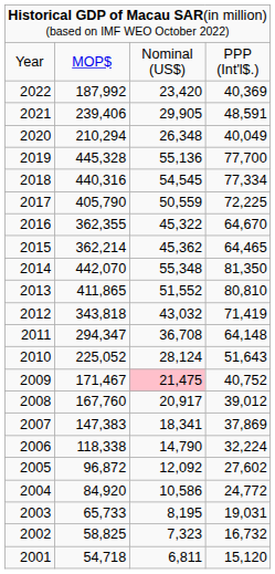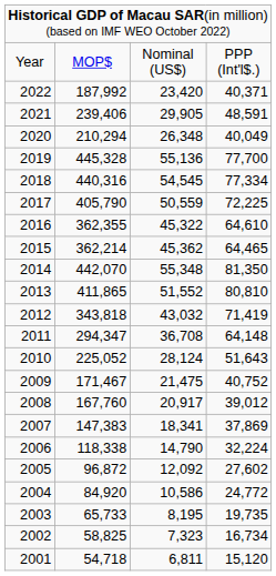 <table class=wikitable>
 <tr align=center>
 <td colspan=4><strong>Historical GDP of Macau SAR</strong>(in million)<small><br>(based on IMF WEO October 2022)</small></td>
 </tr>
 <tr align=center>
 <td>Year</td>
 <td><a href='#'>MOP$</a></td>
 <td>Nominal<br>(US$)</td>
 <td>PPP<br>(Int'l$.)</td>
 </tr>
 <tr align=right>
 <td>2022</td>
 <td>187,992</td>
 <td>23,420</td>
-<td>40,369</td>
+<td>40,371</td>
 </tr>
 <tr align=right>
 <td>2021</td>
 <td>239,406</td>
 <td>29,905</td>
 <td>48,591</td>
 </tr>
 <tr align=right>
 <td>2020</td>
 <td>210,294</td>
 <td>26,348</td>
 <td>40,049</td>
 </tr>
 <tr align=right>
 <td>2019</td>
 <td>445,328</td>
 <td>55,136</td>
 <td>77,700</td>
 </tr>
 <tr align=right>
 <td>2018</td>
 <td>440,316</td>
 <td>54,545</td>
 <td>77,334</td>
 </tr>
 <tr align=right>
 <td>2017</td>
 <td>405,790</td>
 <td>50,559</td>
 <td>72,225</td>
 </tr>
 <tr align=right>
 <td>2016</td>
 <td>362,355</td>
 <td>45,322</td>
-<td>64,670</td>
+<td>64,610</td>
 </tr>
 <tr align=right>
 <td>2015</td>
 <td>362,214</td>
 <td>45,362</td>
 <td>64,465</td>
 </tr>
 <tr align=right>
 <td>2014</td>
 <td>442,070</td>
 <td>55,348</td>
 <td>81,350</td>
 </tr>
 <tr align=right>
 <td>2013</td>
 <td>411,865</td>
 <td>51,552</td>
 <td>80,810</td>
 </tr>
 <tr align=right>
 <td>2012</td>
 <td>343,818</td>
 <td>43,032</td>
 <td>71,419</td>
 </tr>
 <tr align=right>
 <td>2011</td>
 <td>294,347</td>
 <td>36,708</td>
 <td>64,148</td>
 </tr>
 <tr align=right>
 <td>2010</td>
 <td>225,052</td>
 <td>28,124</td>
 <td>51,643</td>
 </tr>
 <tr align=right>
 <td>2009</td>
 <td>171,467</td>
-<td style="background: pink;">21,475</td>
+<td>21,475</td>
 <td>40,752</td>
 </tr>
 <tr align=right>
 <td>2008</td>
 <td>167,760</td>
 <td>20,917</td>
 <td>39,012</td>
 </tr>
 <tr align=right>
 <td>2007</td>
 <td>147,383</td>
 <td>18,341</td>
 <td>37,869</td>
 </tr>
 <tr align=right>
 <td>2006</td>
 <td>118,338</td>
 <td>14,790</td>
 <td>32,224</td>
 </tr>
 <tr align=right>
 <td>2005</td>
 <td>96,872</td>
 <td>12,092</td>
 <td>27,602</td>
 </tr>
 <tr align=right>
 <td>2004</td>
 <td>84,920</td>
 <td>10,586</td>
 <td>24,772</td>
 </tr>
 <tr align=right>
 <td>2003</td>
 <td>65,733</td>
 <td>8,195</td>
-<td>19,031</td>
+<td>19,735</td>
 </tr>
 <tr align=right>
 <td>2002</td>
 <td>58,825</td>
 <td>7,323</td>
-<td>16,732</td>
+<td>16,734</td>
 </tr>
 <tr align=right>
 <td>2001</td>
 <td>54,718</td>
 <td>6,811</td>
 <td>15,120</td>
 </tr>
 </table>
